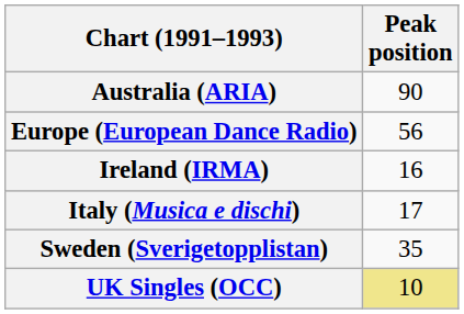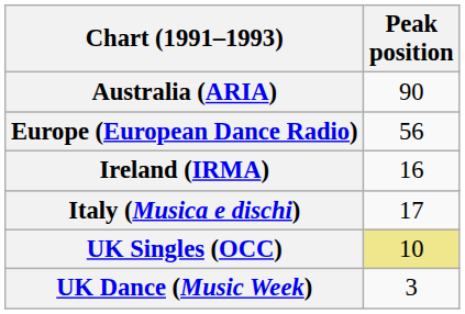 <table class="wikitable sortable plainrowheaders">
 <tr>
 <th>Chart (1991–1993)</th>
 <th>Peak<br>position</th>
 </tr>
 <tr>
 <th scope="row">Australia (<a href='#'>ARIA</a>)</th>
 <td align="center">90</td>
 </tr>
 <tr>
 <th scope="row">Europe (<a href='#'>European Dance Radio</a>)</th>
 <td align="center">56</td>
 </tr>
 <tr>
 <th scope="row">Ireland (<a href='#'>IRMA</a>)</th>
 <td align="center">16</td>
 </tr>
 <tr>
 <th scope="row">Italy (<em><a href='#'>Musica e dischi</a></em>)</th>
 <td align="center">17</td>
 </tr>
 <tr>
-<th scope="row">Sweden (<a href='#'>Sverigetopplistan</a>)</th>
-<td align="center">35</td>
-</tr>
-<tr>
 <th scope="row"><a href='#'>UK Singles</a> (<a href='#'>OCC</a>)</th>
 <td align="center" style="background: khaki;">10</td>
 </tr>
+<tr>
+<th scope="row"><a href='#'>UK Dance</a> (<em><a href='#'>Music Week</a></em>)</th>
+<td align="center">3</td>
+</tr>
 </table>
